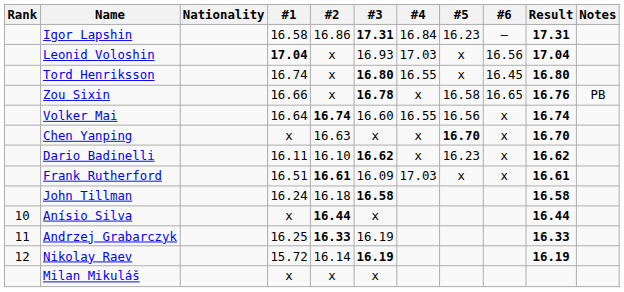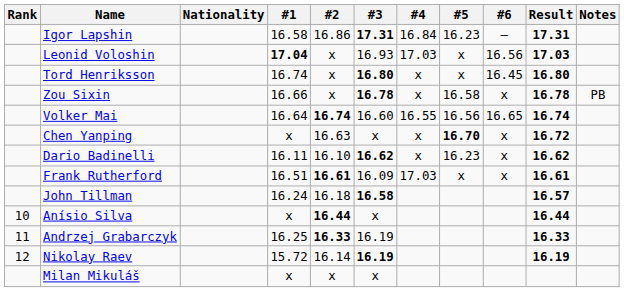 <table class="wikitable sortable" style="text-align:center">
 <tr>
 <th>Rank</th>
 <th>Name</th>
 <th>Nationality</th>
 <th>#1</th>
 <th>#2</th>
 <th>#3</th>
 <th>#4</th>
 <th>#5</th>
 <th>#6</th>
 <th>Result</th>
 <th>Notes</th>
 </tr>
 <tr>
 <td></td>
 <td align="left"><a href='#'>Igor Lapshin</a></td>
 <td align=left></td>
 <td>16.58</td>
 <td>16.86</td>
 <td><strong>17.31</strong></td>
 <td>16.84</td>
 <td>16.23</td>
 <td>–</td>
 <td><strong>17.31</strong></td>
 <td></td>
 </tr>
 <tr>
 <td></td>
 <td align="left"><a href='#'>Leonid Voloshin</a></td>
 <td align=left></td>
 <td><strong>17.04</strong></td>
 <td>x</td>
 <td>16.93</td>
 <td>17.03</td>
 <td>x</td>
 <td>16.56</td>
-<td><strong>17.04</strong></td>
+<td><strong>17.03</strong></td>
 <td></td>
 </tr>
 <tr>
 <td></td>
 <td align="left"><a href='#'>Tord Henriksson</a></td>
 <td align=left></td>
 <td>16.74</td>
 <td>x</td>
 <td><strong>16.80</strong></td>
-<td>16.55</td>
+<td>x</td>
 <td>x</td>
 <td>16.45</td>
 <td><strong>16.80</strong></td>
 <td></td>
 </tr>
 <tr>
 <td></td>
 <td align="left"><a href='#'>Zou Sixin</a></td>
 <td align=left></td>
 <td>16.66</td>
 <td>x</td>
 <td><strong>16.78</strong></td>
 <td>x</td>
 <td>16.58</td>
-<td>16.65</td>
-<td><strong>16.76</strong></td>
+<td>x</td>
+<td><strong>16.78</strong></td>
 <td>PB</td>
 </tr>
 <tr>
 <td></td>
 <td align="left"><a href='#'>Volker Mai</a></td>
 <td align=left></td>
 <td>16.64</td>
 <td><strong>16.74</strong></td>
 <td>16.60</td>
 <td>16.55</td>
 <td>16.56</td>
-<td>x</td>
+<td>16.65</td>
 <td><strong>16.74</strong></td>
 <td></td>
 </tr>
 <tr>
 <td></td>
 <td align="left"><a href='#'>Chen Yanping</a></td>
 <td align=left></td>
 <td>x</td>
 <td>16.63</td>
 <td>x</td>
 <td>x</td>
 <td><strong>16.70</strong></td>
 <td>x</td>
-<td><strong>16.70</strong></td>
+<td><strong>16.72</strong></td>
 <td></td>
 </tr>
 <tr>
 <td></td>
 <td align="left"><a href='#'>Dario Badinelli</a></td>
 <td align=left></td>
 <td>16.11</td>
 <td>16.10</td>
 <td><strong>16.62</strong></td>
 <td>x</td>
 <td>16.23</td>
 <td>x</td>
 <td><strong>16.62</strong></td>
 <td></td>
 </tr>
 <tr>
 <td></td>
 <td align="left"><a href='#'>Frank Rutherford</a></td>
 <td align=left></td>
 <td>16.51</td>
 <td><strong>16.61</strong></td>
 <td>16.09</td>
 <td>17.03</td>
 <td>x</td>
 <td>x</td>
 <td><strong>16.61</strong></td>
 <td></td>
 </tr>
 <tr>
 <td></td>
 <td align="left"><a href='#'>John Tillman</a></td>
 <td align=left></td>
 <td>16.24</td>
 <td>16.18</td>
 <td><strong>16.58</strong></td>
 <td></td>
 <td></td>
 <td></td>
-<td><strong>16.58</strong></td>
+<td><strong>16.57</strong></td>
 <td></td>
 </tr>
 <tr>
 <td>10</td>
 <td align="left"><a href='#'>Anísio Silva</a></td>
 <td align=left></td>
 <td>x</td>
 <td><strong>16.44</strong></td>
 <td>x</td>
 <td></td>
 <td></td>
 <td></td>
 <td><strong>16.44</strong></td>
 <td></td>
 </tr>
 <tr>
 <td>11</td>
 <td align="left"><a href='#'>Andrzej Grabarczyk</a></td>
 <td align=left></td>
 <td>16.25</td>
 <td><strong>16.33</strong></td>
 <td>16.19</td>
 <td></td>
 <td></td>
 <td></td>
 <td><strong>16.33</strong></td>
 <td></td>
 </tr>
 <tr>
 <td>12</td>
 <td align="left"><a href='#'>Nikolay Raev</a></td>
 <td align=left></td>
 <td>15.72</td>
 <td>16.14</td>
 <td><strong>16.19</strong></td>
 <td></td>
 <td></td>
 <td></td>
 <td><strong>16.19</strong></td>
 <td></td>
 </tr>
 <tr>
 <td></td>
 <td align="left"><a href='#'>Milan Mikuláš</a></td>
 <td align=left></td>
 <td>x</td>
 <td>x</td>
 <td>x</td>
 <td></td>
 <td></td>
 <td></td>
 <td><strong></strong></td>
 <td></td>
 </tr>
 </table>
